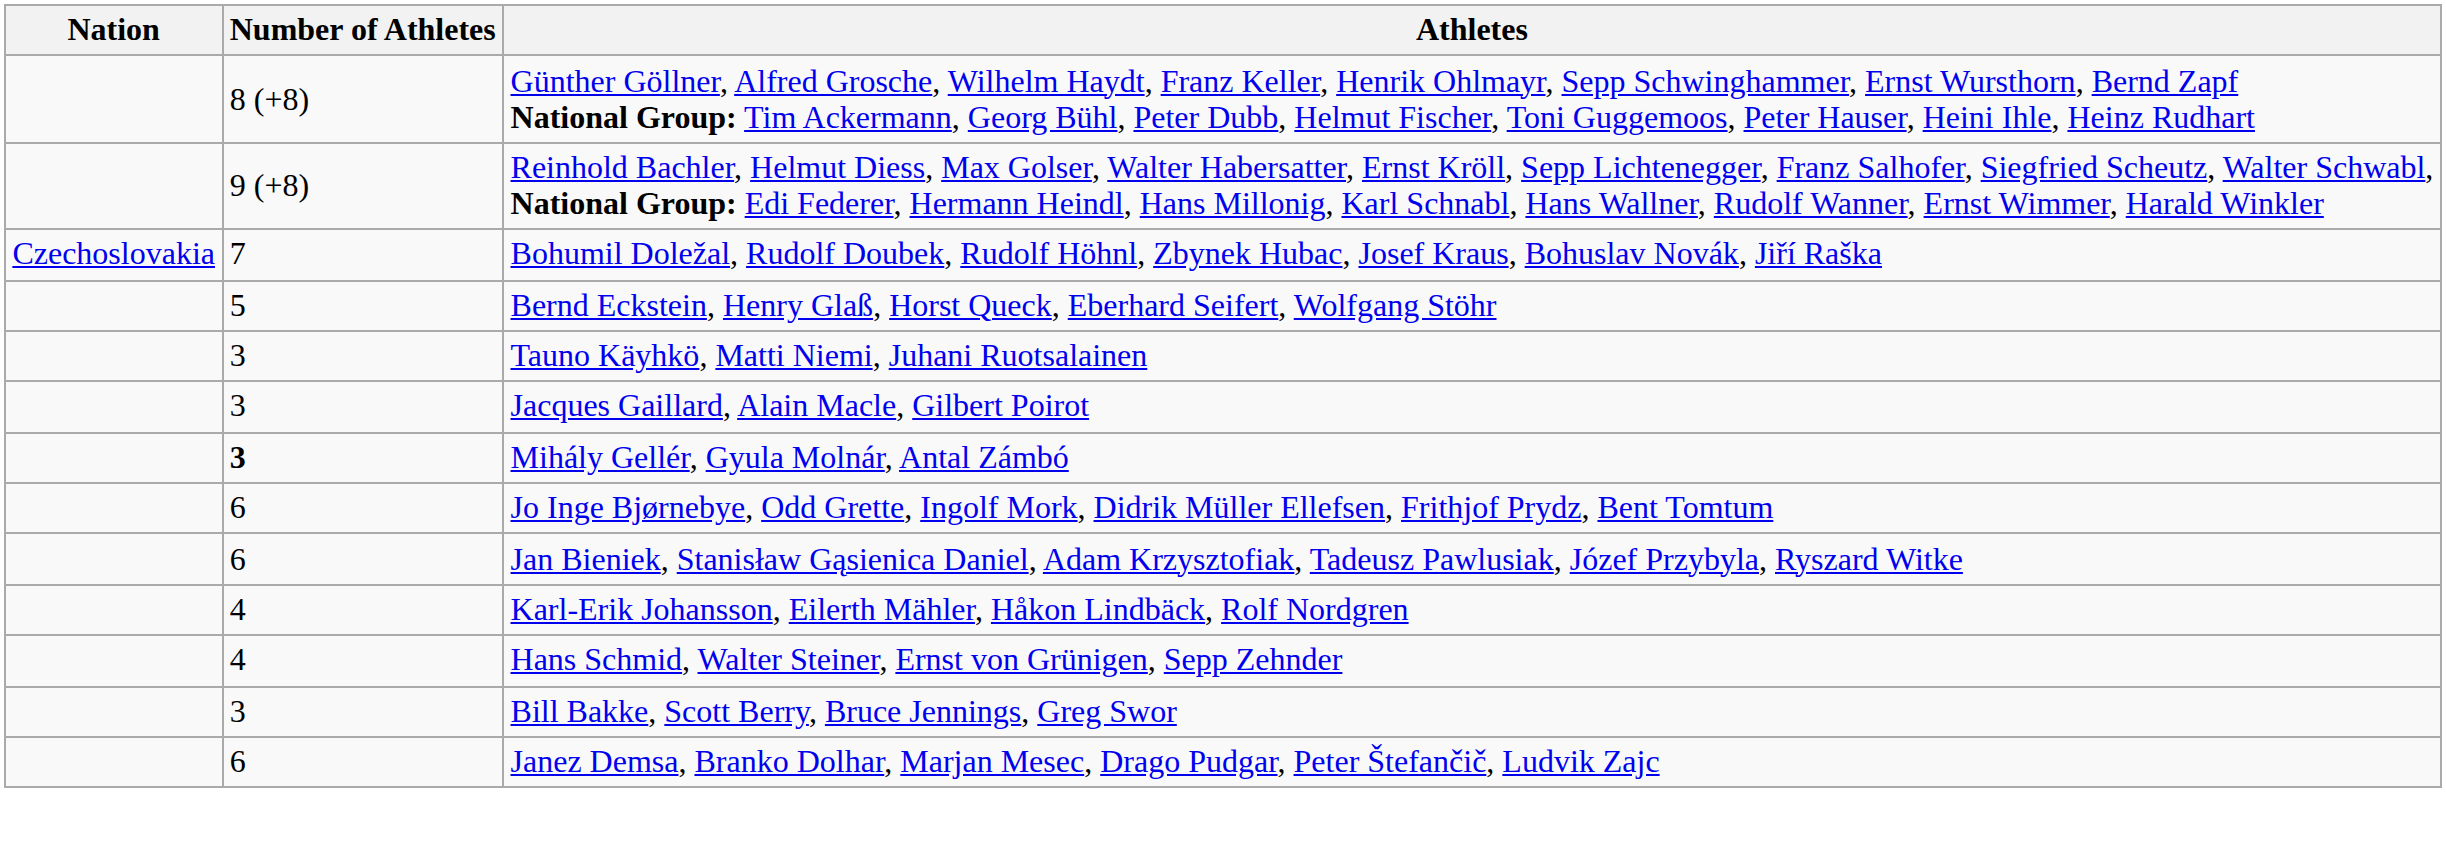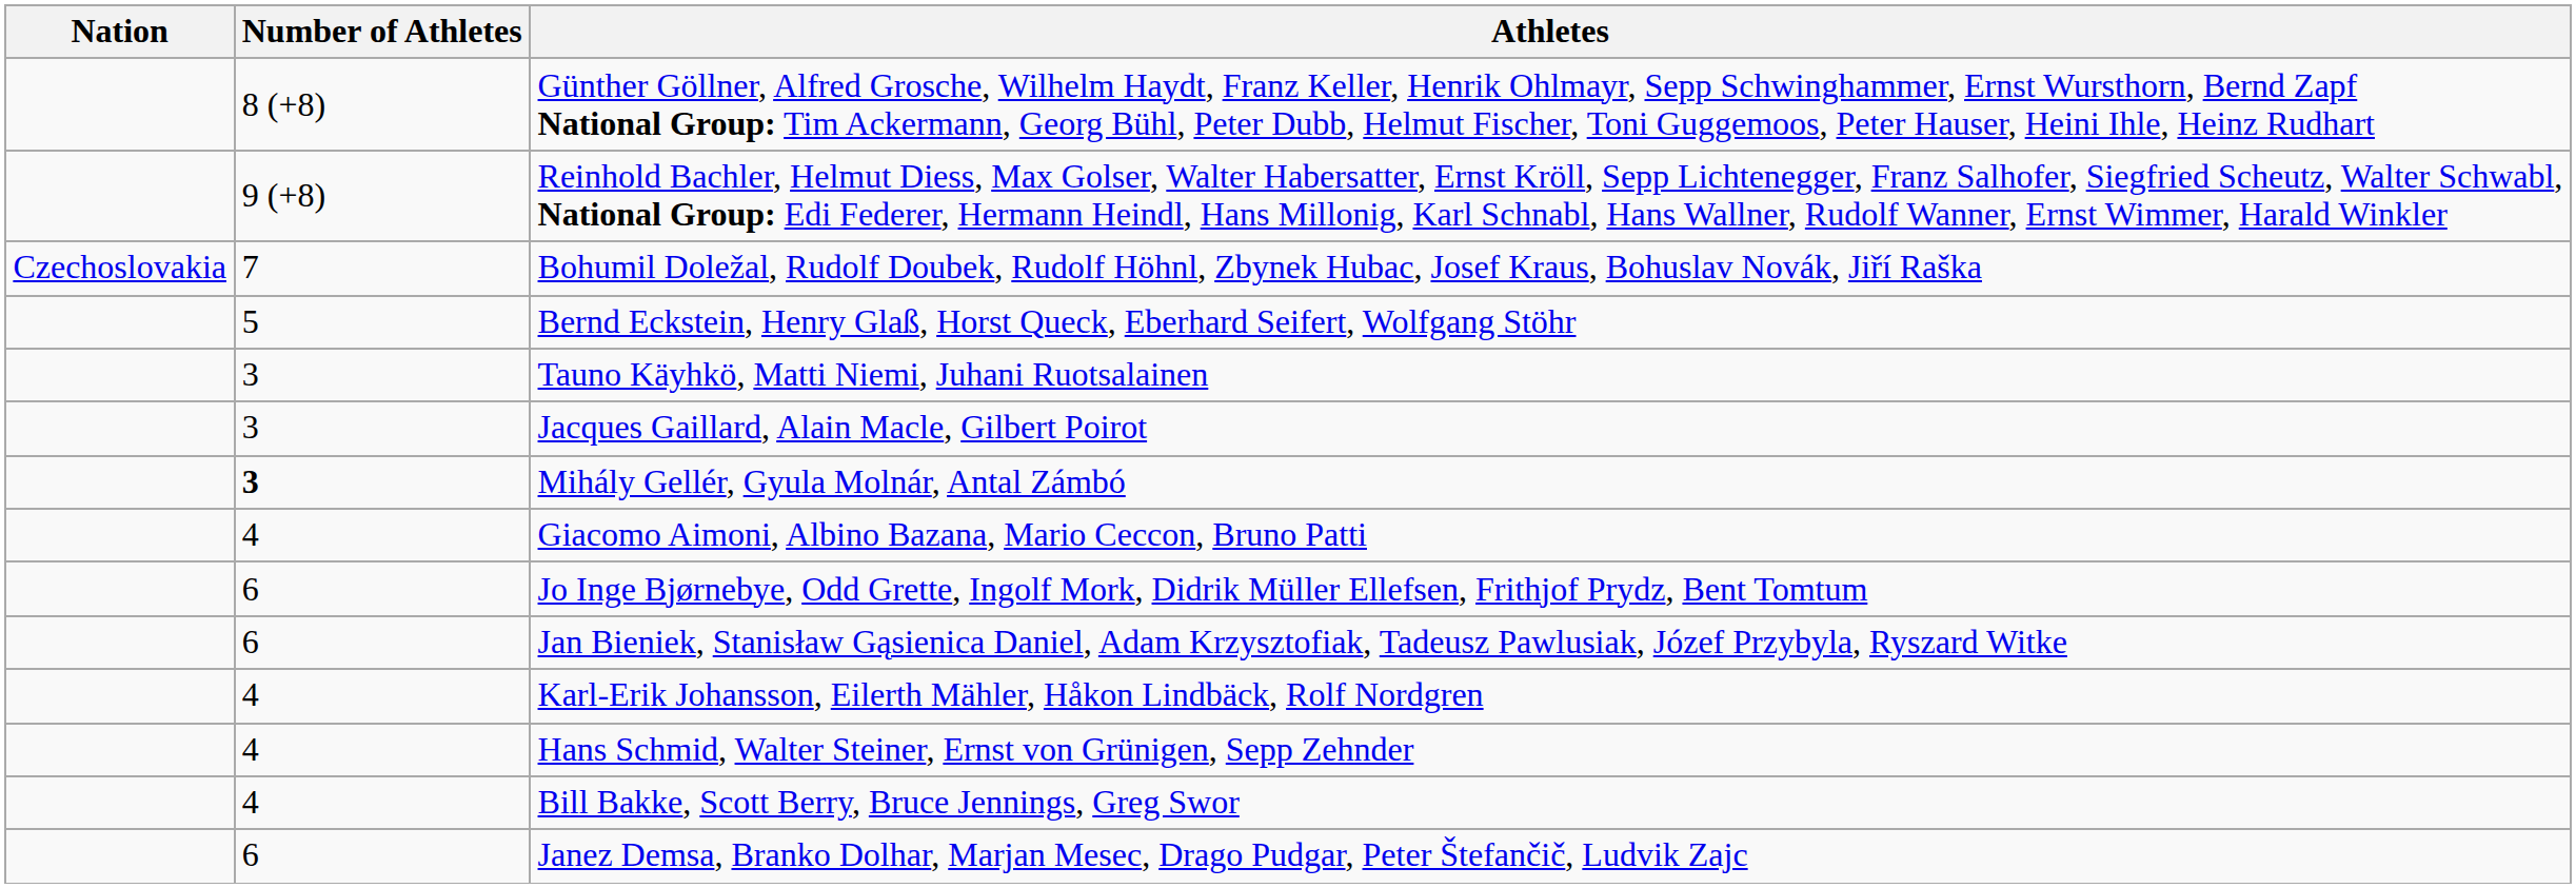 <table class="wikitable sortable">
 <tr>
 <th class="unsortable">Nation</th>
 <th>Number of Athletes</th>
 <th class="unsortable">Athletes</th>
 </tr>
 <tr>
 <td></td>
 <td>8 (+8)</td>
 <td><a href='#'>Günther Göllner</a>, <a href='#'>Alfred Grosche</a>, <a href='#'>Wilhelm Haydt</a>, <a href='#'>Franz Keller</a>, <a href='#'>Henrik Ohlmayr</a>, <a href='#'>Sepp Schwinghammer</a>, <a href='#'>Ernst Wursthorn</a>, <a href='#'>Bernd Zapf</a><br><strong>National Group:</strong> <a href='#'>Tim Ackermann</a>, <a href='#'>Georg Bühl</a>, <a href='#'>Peter Dubb</a>, <a href='#'>Helmut Fischer</a>, <a href='#'>Toni Guggemoos</a>, <a href='#'>Peter Hauser</a>, <a href='#'>Heini Ihle</a>, <a href='#'>Heinz Rudhart</a></td>
 </tr>
 <tr>
 <td></td>
 <td>9 (+8)</td>
 <td><a href='#'>Reinhold Bachler</a>, <a href='#'>Helmut Diess</a>, <a href='#'>Max Golser</a>, <a href='#'>Walter Habersatter</a>, <a href='#'>Ernst Kröll</a>, <a href='#'>Sepp Lichtenegger</a>, <a href='#'>Franz Salhofer</a>, <a href='#'>Siegfried Scheutz</a>, <a href='#'>Walter Schwabl</a>, <br><strong>National Group:</strong> <a href='#'>Edi Federer</a>, <a href='#'>Hermann Heindl</a>, <a href='#'>Hans Millonig</a>, <a href='#'>Karl Schnabl</a>, <a href='#'>Hans Wallner</a>, <a href='#'>Rudolf Wanner</a>, <a href='#'>Ernst Wimmer</a>, <a href='#'>Harald Winkler</a></td>
 </tr>
 <tr>
 <td> <a href='#'>Czechoslovakia</a></td>
 <td>7</td>
 <td><a href='#'>Bohumil Doležal</a>, <a href='#'>Rudolf Doubek</a>, <a href='#'>Rudolf Höhnl</a>, <a href='#'>Zbynek Hubac</a>, <a href='#'>Josef Kraus</a>, <a href='#'>Bohuslav Novák</a>, <a href='#'>Jiří Raška</a></td>
 </tr>
 <tr>
 <td></td>
 <td>5</td>
 <td><a href='#'>Bernd Eckstein</a>, <a href='#'>Henry Glaß</a>, <a href='#'>Horst Queck</a>, <a href='#'>Eberhard Seifert</a>, <a href='#'>Wolfgang Stöhr</a></td>
 </tr>
 <tr>
 <td></td>
 <td>3</td>
 <td><a href='#'>Tauno Käyhkö</a>, <a href='#'>Matti Niemi</a>, <a href='#'>Juhani Ruotsalainen</a></td>
 </tr>
 <tr>
 <td></td>
 <td>3</td>
 <td><a href='#'>Jacques Gaillard</a>, <a href='#'>Alain Macle</a>, <a href='#'>Gilbert Poirot</a></td>
 </tr>
 <tr>
 <td></td>
 <td><strong>3</strong></td>
 <td><a href='#'>Mihály Gellér</a>, <a href='#'>Gyula Molnár</a>, <a href='#'>Antal Zámbó</a></td>
 </tr>
 <tr>
 <td></td>
+<td>4</td>
+<td><a href='#'>Giacomo Aimoni</a>, <a href='#'>Albino Bazana</a>, <a href='#'>Mario Ceccon</a>, <a href='#'>Bruno Patti</a></td>
+</tr>
+<tr>
+<td></td>
 <td>6</td>
 <td><a href='#'>Jo Inge Bjørnebye</a>, <a href='#'>Odd Grette</a>, <a href='#'>Ingolf Mork</a>, <a href='#'>Didrik Müller Ellefsen</a>, <a href='#'>Frithjof Prydz</a>, <a href='#'>Bent Tomtum</a></td>
 </tr>
 <tr>
 <td></td>
 <td>6</td>
 <td><a href='#'>Jan Bieniek</a>, <a href='#'>Stanisław Gąsienica Daniel</a>, <a href='#'>Adam Krzysztofiak</a>, <a href='#'>Tadeusz Pawlusiak</a>, <a href='#'>Józef Przybyla</a>, <a href='#'>Ryszard Witke</a></td>
 </tr>
 <tr>
 <td></td>
 <td>4</td>
 <td><a href='#'>Karl-Erik Johansson</a>, <a href='#'>Eilerth Mähler</a>, <a href='#'>Håkon Lindbäck</a>, <a href='#'>Rolf Nordgren</a></td>
 </tr>
 <tr>
 <td></td>
 <td>4</td>
 <td><a href='#'>Hans Schmid</a>, <a href='#'>Walter Steiner</a>, <a href='#'>Ernst von Grünigen</a>, <a href='#'>Sepp Zehnder</a></td>
 </tr>
 <tr>
 <td></td>
-<td>3</td>
+<td>4</td>
 <td><a href='#'>Bill Bakke</a>, <a href='#'>Scott Berry</a>, <a href='#'>Bruce Jennings</a>, <a href='#'>Greg Swor</a></td>
 </tr>
 <tr>
 <td></td>
 <td>6</td>
 <td><a href='#'>Janez Demsa</a>, <a href='#'>Branko Dolhar</a>, <a href='#'>Marjan Mesec</a>, <a href='#'>Drago Pudgar</a>, <a href='#'>Peter Štefančič</a>, <a href='#'>Ludvik Zajc</a></td>
 </tr>
 <tr>
 </tr>
 </table>
